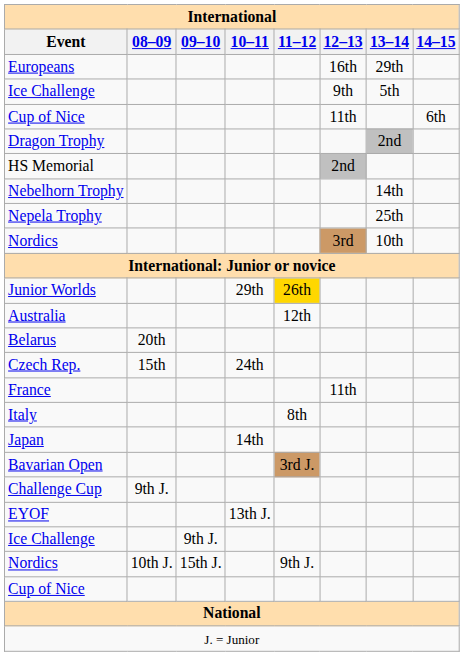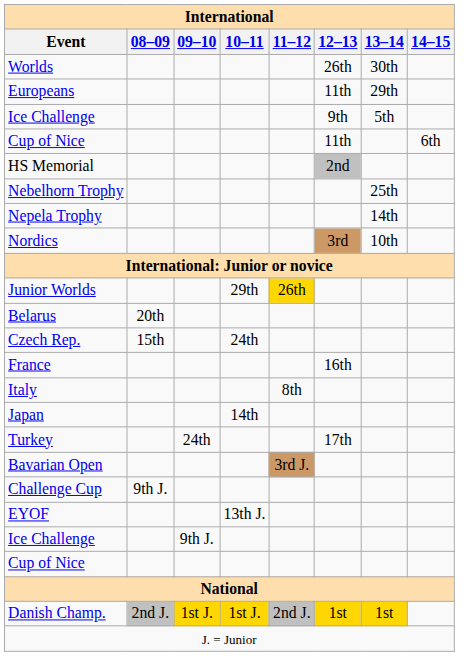 <table class="wikitable" style="text-align:center">
 <tr>
 <th colspan="8" style="background-color: #ffdead; " align="center">International</th>
 </tr>
 <tr>
 <th>Event</th>
 <th><a href='#'>08–09</a></th>
 <th><a href='#'>09–10</a></th>
 <th><a href='#'>10–11</a></th>
 <th><a href='#'>11–12</a></th>
 <th><a href='#'>12–13</a></th>
 <th><a href='#'>13–14</a></th>
 <th><a href='#'>14–15</a></th>
 </tr>
 <tr>
+<td align=left><a href='#'>Worlds</a></td>
+<td></td>
+<td></td>
+<td></td>
+<td></td>
+<td>26th</td>
+<td>30th</td>
+<td></td>
+</tr>
+<tr>
 <td align=left><a href='#'>Europeans</a></td>
 <td></td>
 <td></td>
 <td></td>
 <td></td>
-<td>16th</td>
+<td>11th</td>
 <td>29th</td>
 <td></td>
 </tr>
 <tr>
 <td align=left><a href='#'>Ice Challenge</a></td>
 <td></td>
 <td></td>
 <td></td>
 <td></td>
 <td>9th</td>
 <td>5th</td>
 <td></td>
 </tr>
 <tr>
 <td align=left><a href='#'>Cup of Nice</a></td>
 <td></td>
 <td></td>
 <td></td>
 <td></td>
 <td>11th</td>
 <td></td>
 <td>6th</td>
 </tr>
 <tr>
-<td align=left><a href='#'>Dragon Trophy</a></td>
-<td></td>
-<td></td>
-<td></td>
-<td></td>
-<td></td>
-<td bgcolor=silver>2nd</td>
-<td></td>
-</tr>
-<tr>
 <td align=left>HS Memorial</td>
 <td></td>
 <td></td>
 <td></td>
 <td></td>
 <td bgcolor=silver>2nd</td>
 <td></td>
 <td></td>
 </tr>
 <tr>
 <td align=left><a href='#'>Nebelhorn Trophy</a></td>
 <td></td>
 <td></td>
 <td></td>
 <td></td>
 <td></td>
-<td>14th</td>
+<td>25th</td>
 <td></td>
 </tr>
 <tr>
 <td align=left><a href='#'>Nepela Trophy</a></td>
 <td></td>
 <td></td>
 <td></td>
 <td></td>
 <td></td>
-<td>25th</td>
+<td>14th</td>
 <td></td>
 </tr>
 <tr>
 <td align=left><a href='#'>Nordics</a></td>
 <td></td>
 <td></td>
 <td></td>
 <td></td>
 <td bgcolor=cc9966>3rd</td>
 <td>10th</td>
 <td></td>
 </tr>
 <tr>
 <th colspan="8" style="background-color: #ffdead; " align="center">International: Junior or novice</th>
 </tr>
 <tr>
 <td align=left><a href='#'>Junior Worlds</a></td>
 <td></td>
 <td></td>
 <td>29th</td>
 <td style="background: gold;">26th</td>
-<td></td>
-<td></td>
-<td></td>
-</tr>
-<tr>
-<td align=left> <a href='#'>Australia</a></td>
-<td></td>
-<td></td>
-<td></td>
-<td>12th</td>
 <td></td>
 <td></td>
 <td></td>
 </tr>
 <tr>
 <td align=left> <a href='#'>Belarus</a></td>
 <td>20th</td>
 <td></td>
 <td></td>
 <td></td>
 <td></td>
 <td></td>
 <td></td>
 </tr>
 <tr>
 <td align=left> <a href='#'>Czech Rep.</a></td>
 <td>15th</td>
 <td></td>
 <td>24th</td>
 <td></td>
 <td></td>
 <td></td>
 <td></td>
 </tr>
 <tr>
 <td align=left> <a href='#'>France</a></td>
 <td></td>
 <td></td>
 <td></td>
 <td></td>
-<td>11th</td>
+<td>16th</td>
 <td></td>
 <td></td>
 </tr>
 <tr>
 <td align=left> <a href='#'>Italy</a></td>
 <td></td>
 <td></td>
 <td></td>
 <td>8th</td>
 <td></td>
 <td></td>
 <td></td>
 </tr>
 <tr>
 <td align=left> <a href='#'>Japan</a></td>
 <td></td>
 <td></td>
 <td>14th</td>
 <td></td>
 <td></td>
+<td></td>
+<td></td>
+</tr>
+<tr>
+<td align=left> <a href='#'>Turkey</a></td>
+<td></td>
+<td>24th</td>
+<td></td>
+<td></td>
+<td>17th</td>
 <td></td>
 <td></td>
 </tr>
 <tr>
 <td align=left><a href='#'>Bavarian Open</a></td>
 <td></td>
 <td></td>
 <td></td>
 <td bgcolor=cc9966>3rd J.</td>
 <td></td>
 <td></td>
 <td></td>
 </tr>
 <tr>
 <td align=left><a href='#'>Challenge Cup</a></td>
 <td>9th J.</td>
 <td></td>
 <td></td>
 <td></td>
 <td></td>
 <td></td>
 <td></td>
 </tr>
 <tr>
 <td align=left><a href='#'>EYOF</a></td>
 <td></td>
 <td></td>
 <td>13th J.</td>
 <td></td>
 <td></td>
 <td></td>
 <td></td>
 </tr>
 <tr>
 <td align=left><a href='#'>Ice Challenge</a></td>
 <td></td>
 <td>9th J.</td>
 <td></td>
 <td></td>
 <td></td>
 <td></td>
 <td></td>
 </tr>
 <tr>
-<td align=left><a href='#'>Nordics</a></td>
-<td>10th J.</td>
-<td>15th J.</td>
-<td></td>
-<td>9th J.</td>
-<td></td>
-<td></td>
-<td></td>
-</tr>
-<tr>
 <td align=left><a href='#'>Cup of Nice</a></td>
 <td></td>
 <td></td>
 <td></td>
 <td></td>
 <td></td>
 <td></td>
 <td></td>
 </tr>
 <tr>
 <th colspan="8" style="background-color: #ffdead; " align="center">National</th>
 </tr>
 <tr>
+<td align=left><a href='#'>Danish Champ.</a></td>
+<td bgcolor="silver">2nd J.</td>
+<td bgcolor=gold>1st J.</td>
+<td bgcolor=gold>1st J.</td>
+<td bgcolor=silver>2nd J.</td>
+<td bgcolor=gold>1st</td>
+<td bgcolor=gold>1st</td>
+<td></td>
+</tr>
+<tr>
 <td colspan="8" align="center"><small>J. = Junior </small></td>
 </tr>
 </table>
